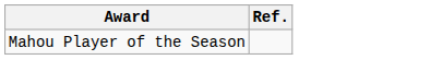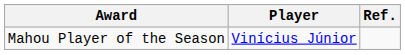 <table class="wikitable">
 <tr>
 <th>Award</th>
+<th>Player</th>
 <th>Ref.</th>
 </tr>
 <tr>
 <td>Mahou Player of the Season</td>
+<td> <a href='#'>Vinícius Júnior</a></td>
 <td align=center></td>
 </tr>
 </table>
